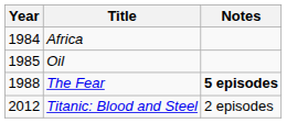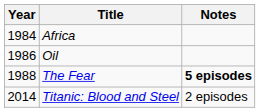 <table class="wikitable">
 <tr>
 <th>Year</th>
 <th>Title</th>
 <th>Notes</th>
 </tr>
 <tr>
 <td>1984</td>
 <td><em>Africa</em></td>
 <td></td>
 </tr>
 <tr>
-<td>1985</td>
+<td>1986</td>
 <td><em>Oil</em></td>
 <td></td>
 </tr>
 <tr>
 <td>1988</td>
 <td><em><a href='#'>The Fear</a></em></td>
 <td><strong>5 episodes</strong></td>
 </tr>
 <tr>
-<td>2012</td>
+<td>2014</td>
 <td><em><a href='#'>Titanic: Blood and Steel</a></em></td>
 <td>2 episodes</td>
 </tr>
 </table>
